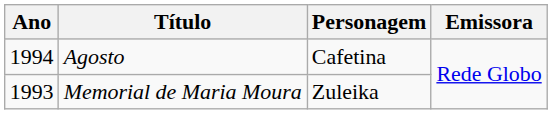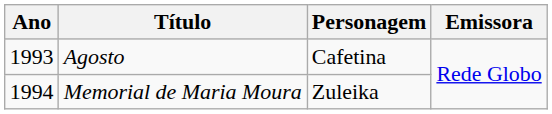 <table class="wikitable">
 <tr>
 <th>Ano</th>
 <th>Título</th>
 <th>Personagem</th>
 <th>Emissora</th>
 </tr>
 <tr>
-<td>1994</td>
+<td>1993</td>
 <td><em>Agosto</em></td>
 <td>Cafetina</td>
 <td rowspan="2"><a href='#'>Rede Globo</a></td>
 </tr>
 <tr>
-<td>1993</td>
+<td>1994</td>
 <td><em>Memorial de Maria Moura</em></td>
 <td>Zuleika</td>
 </tr>
 </table>
